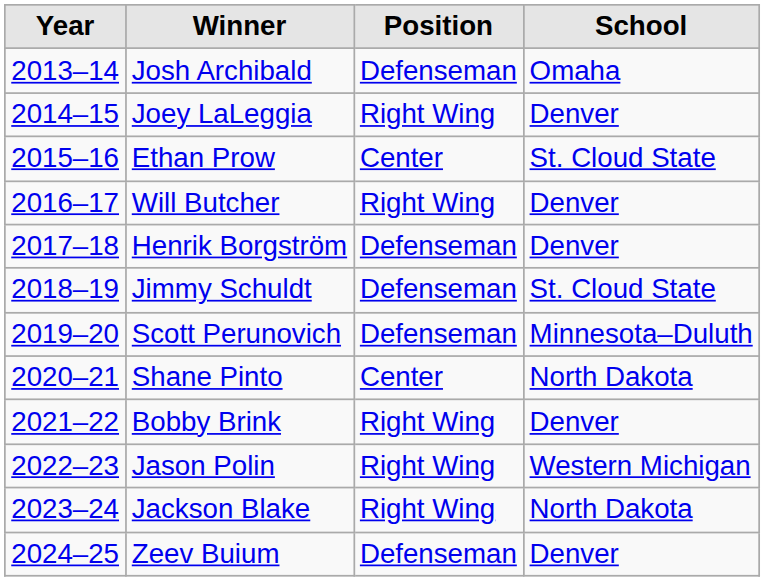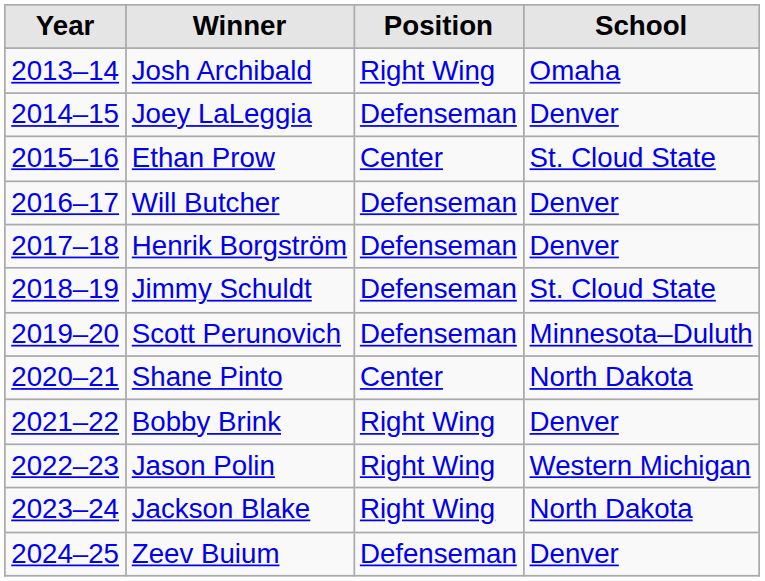 <table class="wikitable sortable">
 <tr>
 <th style="background:#e5e5e5;">Year</th>
 <th style="background:#e5e5e5;">Winner</th>
 <th style="background:#e5e5e5;">Position</th>
 <th style="background:#e5e5e5;">School</th>
 </tr>
 <tr>
 <td><a href='#'>2013–14</a></td>
 <td><a href='#'>Josh Archibald</a></td>
-<td><a href='#'>Defenseman</a></td>
+<td><a href='#'>Right Wing</a></td>
 <td><a href='#'>Omaha</a></td>
 </tr>
 <tr>
 <td><a href='#'>2014–15</a></td>
 <td><a href='#'>Joey LaLeggia</a></td>
-<td><a href='#'>Right Wing</a></td>
+<td><a href='#'>Defenseman</a></td>
 <td><a href='#'>Denver</a></td>
 </tr>
 <tr>
 <td><a href='#'>2015–16</a></td>
 <td><a href='#'>Ethan Prow</a></td>
 <td><a href='#'>Center</a></td>
 <td><a href='#'>St. Cloud State</a></td>
 </tr>
 <tr>
 <td><a href='#'>2016–17</a></td>
 <td><a href='#'>Will Butcher</a></td>
-<td><a href='#'>Right Wing</a></td>
+<td><a href='#'>Defenseman</a></td>
 <td><a href='#'>Denver</a></td>
 </tr>
 <tr>
 <td><a href='#'>2017–18</a></td>
 <td><a href='#'>Henrik Borgström</a></td>
 <td><a href='#'>Defenseman</a></td>
 <td><a href='#'>Denver</a></td>
 </tr>
 <tr>
 <td><a href='#'>2018–19</a></td>
 <td><a href='#'>Jimmy Schuldt</a></td>
 <td><a href='#'>Defenseman</a></td>
 <td><a href='#'>St. Cloud State</a></td>
 </tr>
 <tr>
 <td><a href='#'>2019–20</a></td>
 <td><a href='#'>Scott Perunovich</a></td>
 <td><a href='#'>Defenseman</a></td>
 <td><a href='#'>Minnesota–Duluth</a></td>
 </tr>
 <tr>
 <td><a href='#'>2020–21</a></td>
 <td><a href='#'>Shane Pinto</a></td>
 <td><a href='#'>Center</a></td>
 <td><a href='#'>North Dakota</a></td>
 </tr>
 <tr>
 <td><a href='#'>2021–22</a></td>
 <td><a href='#'>Bobby Brink</a></td>
 <td><a href='#'>Right Wing</a></td>
 <td><a href='#'>Denver</a></td>
 </tr>
 <tr>
 <td><a href='#'>2022–23</a></td>
 <td><a href='#'>Jason Polin</a></td>
 <td><a href='#'>Right Wing</a></td>
 <td><a href='#'>Western Michigan</a></td>
 </tr>
 <tr>
 <td><a href='#'>2023–24</a></td>
 <td><a href='#'>Jackson Blake</a></td>
 <td><a href='#'>Right Wing</a></td>
 <td><a href='#'>North Dakota</a></td>
 </tr>
 <tr>
 <td><a href='#'>2024–25</a></td>
 <td><a href='#'>Zeev Buium</a></td>
 <td><a href='#'>Defenseman</a></td>
 <td><a href='#'>Denver</a></td>
 </tr>
 </table>
